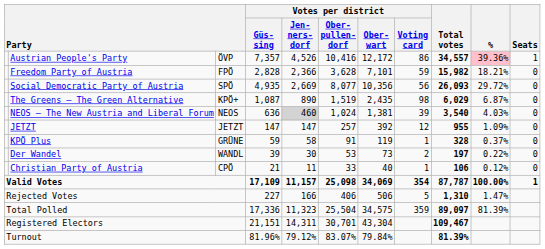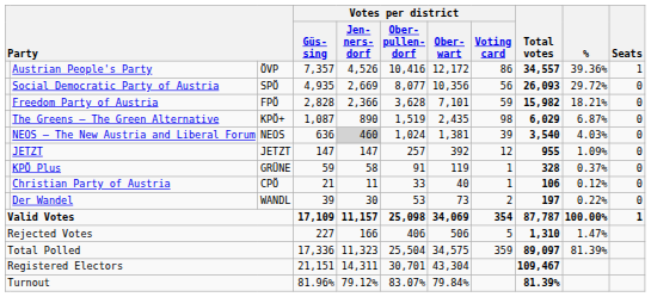 <table class="wikitable" border="1" style="text-align:right;">
 <tr>
 <th style="text-align:left;" valign=bottom rowspan=2 colspan=3>Party</th>
 <th colspan=5>Votes per district</th>
 <th align=center valign=bottom rowspan=2 width="50">Total<br>votes</th>
 <th align=center valign=bottom rowspan=2 width="50">%</th>
 <th align=center valign=bottom rowspan=2>Seats</th>
 </tr>
 <tr>
 <th align=center valign=bottom width="50"><a href='#'>Güs-<br>sing</a></th>
 <th align=center valign=bottom width="50"><a href='#'>Jen-<br>ners-<br>dorf</a></th>
 <th align=center valign=bottom width="50"><a href='#'>Ober-<br>pullen-<br>dorf</a></th>
 <th align=center valign=bottom width="50"><a href='#'>Ober-<br>wart</a></th>
 <th align=center valign=bottom width="50"><a href='#'>Voting<br>card</a></th>
 </tr>
 <tr>
 <td></td>
 <td align=left><a href='#'>Austrian People's Party</a></td>
 <td align=left>ÖVP</td>
 <td>7,357</td>
 <td>4,526</td>
 <td>10,416</td>
 <td>12,172</td>
 <td>86</td>
 <td><strong>34,557</strong></td>
-<td style="background: pink;">39.36%</td>
+<td>39.36%</td>
 <td>1</td>
+</tr>
+<tr>
+<td></td>
+<td align=left><a href='#'>Social Democratic Party of Austria</a></td>
+<td align=left>SPÖ</td>
+<td>4,935</td>
+<td>2,669</td>
+<td>8,077</td>
+<td>10,356</td>
+<td>56</td>
+<td><strong>26,093</strong></td>
+<td>29.72%</td>
+<td>0</td>
 </tr>
 <tr>
 <td></td>
 <td align=left><a href='#'>Freedom Party of Austria</a></td>
 <td align=left>FPÖ</td>
 <td>2,828</td>
 <td>2,366</td>
 <td>3,628</td>
 <td>7,101</td>
 <td>59</td>
 <td><strong>15,982</strong></td>
 <td>18.21%</td>
-<td>0</td>
-</tr>
-<tr>
-<td></td>
-<td align=left><a href='#'>Social Democratic Party of Austria</a></td>
-<td align=left>SPÖ</td>
-<td>4,935</td>
-<td>2,669</td>
-<td>8,077</td>
-<td>10,356</td>
-<td>56</td>
-<td><strong>26,093</strong></td>
-<td>29.72%</td>
 <td>0</td>
 </tr>
 <tr>
 <td></td>
 <td align=left><a href='#'>The Greens – The Green Alternative</a></td>
 <td align=left>KPÖ+</td>
 <td>1,087</td>
 <td>890</td>
 <td>1,519</td>
 <td>2,435</td>
 <td>98</td>
 <td><strong>6,029</strong></td>
 <td>6.87%</td>
 <td>0</td>
 </tr>
 <tr>
 <td></td>
 <td align=left style="white-space: nowrap;"><a href='#'>NEOS – The New Austria and Liberal Forum</a></td>
 <td align=left>NEOS</td>
 <td>636</td>
 <td style="background: lightgrey;">460</td>
 <td>1,024</td>
 <td>1,381</td>
 <td>39</td>
 <td><strong>3,540</strong></td>
 <td>4.03%</td>
 <td>0</td>
 </tr>
 <tr>
 <td></td>
 <td align=left><a href='#'>JETZT</a></td>
 <td align=left>JETZT</td>
 <td>147</td>
 <td>147</td>
 <td>257</td>
 <td>392</td>
 <td>12</td>
 <td><strong>955</strong></td>
 <td>1.09%</td>
 <td>0</td>
 </tr>
 <tr>
 <td></td>
 <td align=left><a href='#'>KPÖ Plus</a></td>
 <td align=left>GRÜNE</td>
 <td>59</td>
 <td>58</td>
 <td>91</td>
 <td>119</td>
 <td>1</td>
 <td><strong>328</strong></td>
 <td>0.37%</td>
 <td>0</td>
 </tr>
 <tr>
 <td></td>
+<td align=left><a href='#'>Christian Party of Austria</a></td>
+<td align=left>CPÖ</td>
+<td>21</td>
+<td>11</td>
+<td>33</td>
+<td>40</td>
+<td>1</td>
+<td><strong>106</strong></td>
+<td>0.12%</td>
+<td>0</td>
+</tr>
+<tr>
+<td></td>
 <td align=left><a href='#'>Der Wandel</a></td>
 <td align=left>WANDL</td>
 <td>39</td>
 <td>30</td>
 <td>53</td>
 <td>73</td>
 <td>2</td>
 <td><strong>197</strong></td>
 <td>0.22%</td>
-<td>0</td>
-</tr>
-<tr>
-<td></td>
-<td align=left><a href='#'>Christian Party of Austria</a></td>
-<td align=left>CPÖ</td>
-<td>21</td>
-<td>11</td>
-<td>33</td>
-<td>40</td>
-<td>1</td>
-<td><strong>106</strong></td>
-<td>0.12%</td>
 <td>0</td>
 </tr>
 <tr style="font-weight:bold">
 <td align=left colspan=3>Valid Votes</td>
 <td>17,109</td>
 <td>11,157</td>
 <td>25,098</td>
 <td>34,069</td>
 <td>354</td>
 <td>87,787</td>
 <td>100.00%</td>
 <td>1</td>
 </tr>
 <tr>
 <td align=left colspan=3>Rejected Votes</td>
 <td>227</td>
 <td>166</td>
 <td>406</td>
 <td>506</td>
 <td>5</td>
 <td><strong>1,310</strong></td>
 <td>1.47%</td>
 <td></td>
 </tr>
 <tr>
 <td align=left colspan=3>Total Polled</td>
 <td>17,336</td>
 <td>11,323</td>
 <td>25,504</td>
 <td>34,575</td>
 <td>359</td>
 <td><strong>89,097</strong></td>
 <td>81.39%</td>
 <td></td>
 </tr>
 <tr>
 <td align=left colspan=3>Registered Electors</td>
 <td>21,151</td>
 <td>14,311</td>
 <td>30,701</td>
 <td>43,304</td>
 <td></td>
 <td><strong>109,467</strong></td>
 <td></td>
 <td></td>
 </tr>
 <tr>
 <td align=left colspan=3>Turnout</td>
 <td>81.96%</td>
 <td>79.12%</td>
 <td>83.07%</td>
 <td>79.84%</td>
 <td></td>
 <td><strong>81.39%</strong></td>
 <td></td>
 <td></td>
 </tr>
 </table>
